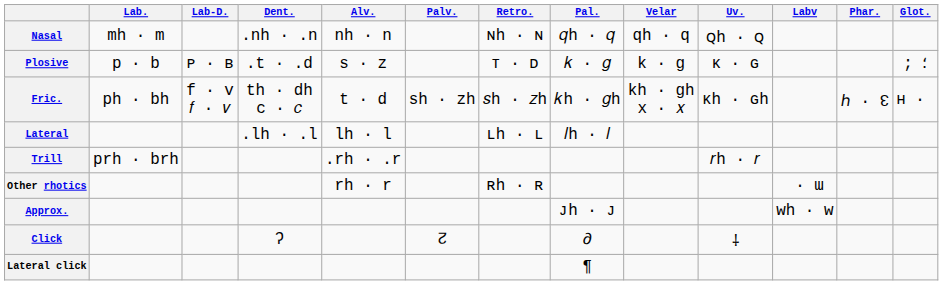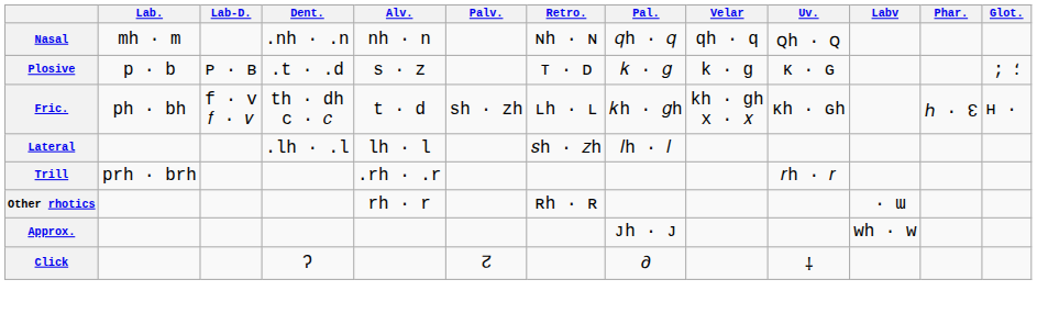 <table border=1 cellspacing=0 cellpadding=3 class="wikitable" style="text-align:center; font-size:larger;">
 <tr style="font-size: x-small;vertical-align:top;">
 <th> </th>
 <th><a href='#'>Lab.</a></th>
 <th><a href='#'>Lab-D.</a></th>
 <th><a href='#'>Dent.</a></th>
 <th><a href='#'>Alv.</a></th>
 <th><a href='#'>Palv.</a></th>
 <th><a href='#'>Retro.</a></th>
 <th><a href='#'>Pal.</a></th>
 <th><a href='#'>Velar</a></th>
 <th><a href='#'>Uv.</a></th>
 <th><a href='#'>Labv</a></th>
 <th><a href='#'>Phar.</a></th>
 <th><a href='#'>Glot.</a></th>
 </tr>
 <tr>
 <th style="font-size:x-small"><a href='#'>Nasal</a></th>
 <td>mh · m</td>
 <td> </td>
 <td>.nh · .n</td>
 <td>nh · n</td>
 <td> </td>
 <td>ɴh · ɴ</td>
 <td>𝑞h · 𝑞</td>
 <td>qh · q</td>
 <td>ꞯh · ꞯ</td>
 <td> </td>
 <td> </td>
 </tr>
 <tr>
 <th style="font-size:x-small"><a href='#'>Plosive</a></th>
 <td>p · b</td>
 <td>ᴘ · ʙ</td>
 <td>.t · .d</td>
 <td>s · z</td>
 <td> </td>
 <td>ᴛ · ᴅ</td>
 <td>𝑘 · 𝑔</td>
 <td>k · g</td>
 <td>ᴋ · ɢ</td>
 <td></td>
 <td> </td>
 <td>; ؛</td>
 </tr>
 <tr>
 <th style="font-size:x-small"><a href='#'>Fric.</a></th>
 <td>ph · bh</td>
 <td>f · v<br>𝑓 · 𝑣</td>
 <td>th · dh<br>c · 𝑐</td>
 <td>t · d</td>
 <td>sh · zh</td>
-<td>𝑠h · 𝑧h</td>
+<td>ʟh · ʟ</td>
 <td>𝑘h · 𝑔h</td>
 <td>kh · gh<br>x · 𝑥</td>
 <td>ᴋh · ɢh</td>
 <td> </td>
 <td>ℎ · ↋</td>
 <td>ʜ · </td>
 </tr>
 <tr>
 <th style="font-size:x-small"><a href='#'>Lateral</a></th>
 <td> </td>
 <td> </td>
 <td>.lh · .l</td>
 <td>lh · l</td>
 <td> </td>
-<td>ʟh · ʟ</td>
+<td>𝑠h · 𝑧h</td>
 <td>𝑙h · 𝑙</td>
 <td> </td>
 <td> </td>
 <td> </td>
 <td> </td>
 <td> </td>
 </tr>
 <tr>
 <th style="font-size:x-small"><a href='#'>Trill</a></th>
 <td>prh · brh</td>
 <td> </td>
 <td> </td>
 <td>.rh · .r</td>
 <td> </td>
 <td> </td>
 <td> </td>
 <td> </td>
 <td>𝑟h · 𝑟</td>
 <td> </td>
 <td> </td>
 <td> </td>
 </tr>
 <tr>
 <th style="font-size:x-small">Other <a href='#'>rhotics</a></th>
 <td> </td>
 <td> </td>
 <td> </td>
 <td>rh · r</td>
 <td> </td>
 <td>ʀh · ʀ</td>
 <td> </td>
 <td> </td>
 <td> </td>
 <td> · ɯ</td>
 <td> </td>
 <td> </td>
 </tr>
 <tr>
 <th style="font-size:x-small"><a href='#'>Approx.</a></th>
 <td> </td>
 <td> </td>
 <td> </td>
 <td> </td>
 <td> </td>
 <td> </td>
 <td>ᴊh · ᴊ</td>
 <td> </td>
 <td> </td>
 <td>wh · w</td>
 <td> </td>
 <td> </td>
 </tr>
 <tr>
 <th style="font-size:x-small"><a href='#'>Click</a></th>
 <td> </td>
 <td> </td>
 <td><span>ʔ</span></td>
 <td> </td>
 <td>↊</td>
 <td> </td>
 <td><span>∂</span></td>
 <td> </td>
 <td>⸸</td>
 <td> </td>
 <td> </td>
 <td> </td>
 </tr>
-<tr>
-<th style="font-size:x-small">Lateral click</th>
-<td> </td>
-<td> </td>
-<td> </td>
-<td> </td>
-<td> </td>
-<td> </td>
-<td><span>¶</span></td>
-<td> </td>
-<td> </td>
-<td> </td>
-<td> </td>
-<td> </td>
-</tr>
 </table>
